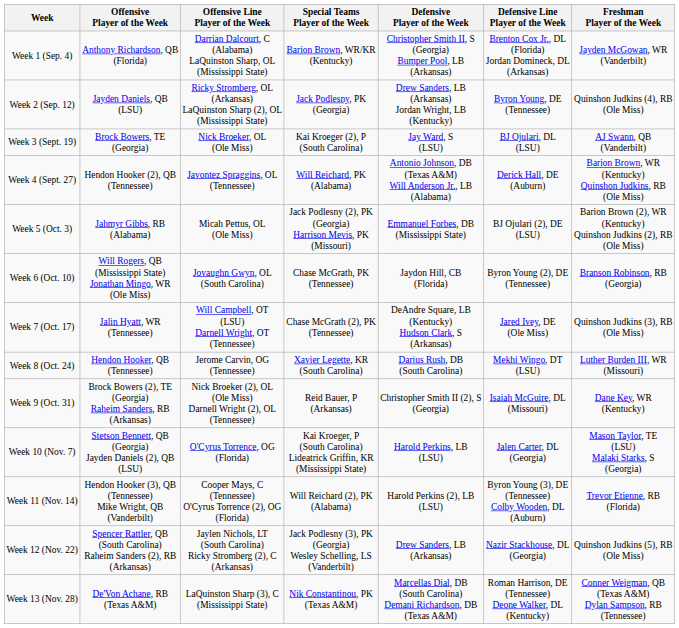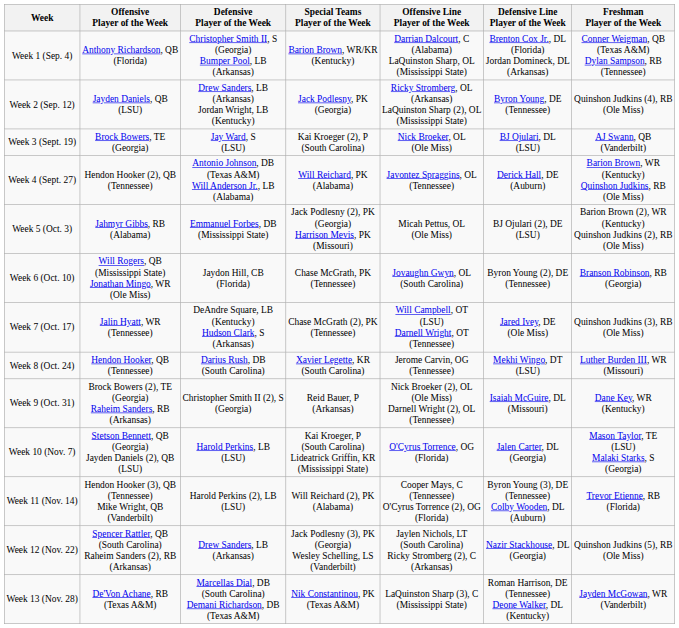 <table class="wikitable" style="font-size: 95%; text-align: center;">
 <tr>
 <th>Week</th>
 <th>Offensive<br>Player of the Week</th>
+<th>Defensive<br>Player of the Week</th>
+<th>Special Teams<br>Player of the Week</th>
 <th>Offensive Line<br>Player of the Week</th>
-<th>Special Teams<br>Player of the Week</th>
-<th>Defensive<br>Player of the Week</th>
 <th>Defensive Line<br>Player of the Week</th>
 <th>Freshman<br>Player of the Week</th>
 </tr>
 <tr>
 <td>Week 1 (Sep. 4)</td>
 <td><a href='#'>Anthony Richardson</a>, QB <br> (Florida)</td>
+<td><a href='#'>Christopher Smith II</a>, S <br> (Georgia)<br><a href='#'>Bumper Pool</a>, LB <br> (Arkansas)</td>
+<td><a href='#'>Barion Brown</a>, WR/KR <br> (Kentucky)</td>
 <td><a href='#'>Darrian Dalcourt</a>, C <br> (Alabama)<br>LaQuinston Sharp, OL <br> (Mississippi State)</td>
-<td><a href='#'>Barion Brown</a>, WR/KR <br> (Kentucky)</td>
-<td><a href='#'>Christopher Smith II</a>, S <br> (Georgia)<br><a href='#'>Bumper Pool</a>, LB <br> (Arkansas)</td>
 <td><a href='#'>Brenton Cox Jr.</a>, DL <br> (Florida)<br>Jordan Domineck, DL <br> (Arkansas)</td>
-<td><a href='#'>Jayden McGowan</a>, WR <br> (Vanderbilt)</td>
+<td><a href='#'>Conner Weigman</a>, QB<br>(Texas A&M)<br><a href='#'>Dylan Sampson</a>, RB<br>(Tennessee)</td>
 </tr>
 <tr>
 <td>Week 2 (Sep. 12)</td>
 <td><a href='#'>Jayden Daniels</a>, QB<br>(LSU)</td>
+<td><a href='#'>Drew Sanders</a>, LB <br> (Arkansas)<br>Jordan Wright, LB <br> (Kentucky)</td>
+<td><a href='#'>Jack Podlesny</a>, PK <br> (Georgia)</td>
 <td><a href='#'>Ricky Stromberg</a>, OL <br> (Arkansas)<br>LaQuinston Sharp (2), OL <br> (Mississippi State)</td>
-<td><a href='#'>Jack Podlesny</a>, PK <br> (Georgia)</td>
-<td><a href='#'>Drew Sanders</a>, LB <br> (Arkansas)<br>Jordan Wright, LB <br> (Kentucky)</td>
 <td><a href='#'>Byron Young</a>, DE <br> (Tennessee)</td>
 <td>Quinshon Judkins (4), RB<br>(Ole Miss)</td>
 </tr>
 <tr>
 <td>Week 3 (Sept. 19) </td>
 <td><a href='#'>Brock Bowers</a>, TE <br> (Georgia)</td>
+<td><a href='#'>Jay Ward</a>, S <br> (LSU)</td>
+<td>Kai Kroeger (2), P<br>(South Carolina)</td>
 <td><a href='#'>Nick Broeker</a>, OL <br> (Ole Miss)</td>
-<td>Kai Kroeger (2), P<br>(South Carolina)</td>
-<td><a href='#'>Jay Ward</a>, S <br> (LSU)</td>
 <td><a href='#'>BJ Ojulari</a>, DL <br> (LSU)</td>
 <td><a href='#'>AJ Swann</a>, QB <br> (Vanderbilt)</td>
 </tr>
 <tr>
 <td>Week 4 (Sept. 27) </td>
 <td>Hendon Hooker (2), QB <br> (Tennessee)</td>
+<td><a href='#'>Antonio Johnson</a>, DB <br> (Texas A&M)<br><a href='#'>Will Anderson Jr.</a>, LB <br> (Alabama)</td>
+<td><a href='#'>Will Reichard</a>, PK <br> (Alabama)</td>
 <td><a href='#'>Javontez Spraggins</a>, OL <br> (Tennessee)</td>
-<td><a href='#'>Will Reichard</a>, PK <br> (Alabama)</td>
-<td><a href='#'>Antonio Johnson</a>, DB <br> (Texas A&M)<br><a href='#'>Will Anderson Jr.</a>, LB <br> (Alabama)</td>
 <td><a href='#'>Derick Hall</a>, DE <br> (Auburn)</td>
 <td><a href='#'>Barion Brown</a>, WR <br> (Kentucky)<br><a href='#'>Quinshon Judkins</a>, RB <br> (Ole Miss)</td>
 </tr>
 <tr>
 <td>Week 5 (Oct. 3) </td>
 <td><a href='#'>Jahmyr Gibbs</a>, RB <br> (Alabama)</td>
+<td><a href='#'>Emmanuel Forbes</a>, DB <br> (Mississippi State)</td>
+<td>Jack Podlesny (2), PK <br> (Georgia)<br><a href='#'>Harrison Mevis</a>, PK <br> (Missouri)</td>
 <td>Micah Pettus, OL <br> (Ole Miss)</td>
-<td>Jack Podlesny (2), PK <br> (Georgia)<br><a href='#'>Harrison Mevis</a>, PK <br> (Missouri)</td>
-<td><a href='#'>Emmanuel Forbes</a>, DB <br> (Mississippi State)</td>
 <td>BJ Ojulari (2), DE <br> (LSU)</td>
 <td>Barion Brown (2), WR <br> (Kentucky)<br>Quinshon Judkins (2), RB <br> (Ole Miss)</td>
 </tr>
 <tr>
 <td>Week 6 (Oct. 10) </td>
 <td><a href='#'>Will Rogers</a>, QB <br> (Mississippi State)<br><a href='#'>Jonathan Mingo</a>, WR <br> (Ole Miss)</td>
+<td>Jaydon Hill, CB <br> (Florida)</td>
+<td>Chase McGrath, PK <br> (Tennessee)</td>
 <td><a href='#'>Jovaughn Gwyn</a>, OL <br> (South Carolina)</td>
-<td>Chase McGrath, PK <br> (Tennessee)</td>
-<td>Jaydon Hill, CB <br> (Florida)</td>
 <td>Byron Young (2), DE <br> (Tennessee)</td>
 <td><a href='#'>Branson Robinson</a>, RB <br> (Georgia)</td>
 </tr>
 <tr>
 <td>Week 7 (Oct. 17) </td>
 <td><a href='#'>Jalin Hyatt</a>, WR <br> (Tennessee)</td>
+<td>DeAndre Square, LB <br> (Kentucky)<br><a href='#'>Hudson Clark</a>, S <br> (Arkansas)</td>
+<td>Chase McGrath (2), PK <br> (Tennessee)</td>
 <td><a href='#'>Will Campbell</a>, OT <br> (LSU)<br><a href='#'>Darnell Wright</a>, OT <br> (Tennessee)</td>
-<td>Chase McGrath (2), PK <br> (Tennessee)</td>
-<td>DeAndre Square, LB <br> (Kentucky)<br><a href='#'>Hudson Clark</a>, S <br> (Arkansas)</td>
 <td><a href='#'>Jared Ivey</a>, DE <br> (Ole Miss)</td>
 <td>Quinshon Judkins (3), RB <br> (Ole Miss)</td>
 </tr>
 <tr>
 <td>Week 8 (Oct. 24)<br></td>
 <td><a href='#'>Hendon Hooker</a>, QB <br> (Tennessee)</td>
+<td><a href='#'>Darius Rush</a>, DB<br>(South Carolina)</td>
+<td><a href='#'>Xavier Legette</a>, KR<br>(South Carolina)</td>
 <td>Jerome Carvin, OG<br>(Tennessee)</td>
-<td><a href='#'>Xavier Legette</a>, KR<br>(South Carolina)</td>
-<td><a href='#'>Darius Rush</a>, DB<br>(South Carolina)</td>
 <td><a href='#'>Mekhi Wingo</a>, DT<br>(LSU)</td>
 <td><a href='#'>Luther Burden III</a>, WR<br>(Missouri)</td>
 </tr>
 <tr>
 <td>Week 9 (Oct. 31)<br></td>
 <td>Brock Bowers (2), TE<br>(Georgia)<br><a href='#'>Raheim Sanders</a>, RB<br>(Arkansas)</td>
+<td>Christopher Smith II (2), S<br>(Georgia)</td>
+<td>Reid Bauer, P<br>(Arkansas)</td>
 <td>Nick Broeker (2), OL<br>(Ole Miss)<br>Darnell Wright (2), OL<br>(Tennessee)</td>
-<td>Reid Bauer, P<br>(Arkansas)</td>
-<td>Christopher Smith II (2), S<br>(Georgia)</td>
 <td><a href='#'>Isaiah McGuire</a>, DL<br>(Missouri)</td>
 <td><a href='#'>Dane Key</a>, WR <br> (Kentucky)</td>
 </tr>
 <tr>
 <td>Week 10 (Nov. 7)<br></td>
 <td><a href='#'>Stetson Bennett</a>, QB<br>(Georgia)<br>Jayden Daniels (2), QB<br>(LSU)</td>
+<td><a href='#'>Harold Perkins</a>, LB<br>(LSU)</td>
+<td>Kai Kroeger, P<br>(South Carolina)<br>Lideatrick Griffin, KR<br>(Mississippi State)</td>
 <td><a href='#'>O'Cyrus Torrence</a>, OG<br>(Florida)</td>
-<td>Kai Kroeger, P<br>(South Carolina)<br>Lideatrick Griffin, KR<br>(Mississippi State)</td>
-<td><a href='#'>Harold Perkins</a>, LB<br>(LSU)</td>
 <td><a href='#'>Jalen Carter</a>, DL<br>(Georgia)</td>
 <td><a href='#'>Mason Taylor</a>, TE<br>(LSU)<br><a href='#'>Malaki Starks</a>, S<br>(Georgia)</td>
 </tr>
 <tr>
 <td>Week 11 (Nov. 14)<br></td>
 <td>Hendon Hooker (3), QB<br>(Tennessee)<br>Mike Wright, QB<br>(Vanderbilt)</td>
+<td>Harold Perkins (2), LB<br>(LSU)</td>
+<td>Will Reichard (2), PK<br>(Alabama)</td>
 <td>Cooper Mays, C<br>(Tennessee)<br>O'Cyrus Torrence (2), OG<br>(Florida)</td>
-<td>Will Reichard (2), PK<br>(Alabama)</td>
-<td>Harold Perkins (2), LB<br>(LSU)</td>
 <td>Byron Young (3), DE <br> (Tennessee)<br><a href='#'>Colby Wooden</a>, DL<br>(Auburn)</td>
 <td><a href='#'>Trevor Etienne</a>, RB<br>(Florida)</td>
 </tr>
 <tr>
 <td>Week 12 (Nov. 22)<br></td>
 <td><a href='#'>Spencer Rattler</a>, QB<br>(South Carolina)<br>Raheim Sanders (2), RB<br>(Arkansas)</td>
+<td><a href='#'>Drew Sanders</a>, LB<br>(Arkansas)</td>
+<td>Jack Podlesny (3), PK<br>(Georgia)<br>Wesley Schelling, LS<br>(Vanderbilt)</td>
 <td>Jaylen Nichols, LT<br>(South Carolina)<br>Ricky Stromberg (2), C<br>(Arkansas)</td>
-<td>Jack Podlesny (3), PK<br>(Georgia)<br>Wesley Schelling, LS<br>(Vanderbilt)</td>
-<td><a href='#'>Drew Sanders</a>, LB<br>(Arkansas)</td>
 <td><a href='#'>Nazir Stackhouse</a>, DL<br>(Georgia)</td>
 <td>Quinshon Judkins (5), RB<br>(Ole Miss)</td>
 </tr>
 <tr>
 <td>Week 13 (Nov. 28)<br></td>
 <td><a href='#'>De'Von Achane</a>, RB<br>(Texas A&M)</td>
+<td><a href='#'>Marcellas Dial</a>, DB<br>(South Carolina)<br><a href='#'>Demani Richardson</a>, DB<br>(Texas A&M)</td>
+<td><a href='#'>Nik Constantinou</a>, PK <br> (Texas A&M)</td>
 <td>LaQuinston Sharp (3), C<br>(Mississippi State)</td>
-<td><a href='#'>Nik Constantinou</a>, PK <br> (Texas A&M)</td>
-<td><a href='#'>Marcellas Dial</a>, DB<br>(South Carolina)<br><a href='#'>Demani Richardson</a>, DB<br>(Texas A&M)</td>
 <td>Roman Harrison, DE<br>(Tennessee)<br><a href='#'>Deone Walker</a>, DL<br>(Kentucky)</td>
-<td><a href='#'>Conner Weigman</a>, QB<br>(Texas A&M)<br><a href='#'>Dylan Sampson</a>, RB<br>(Tennessee)</td>
+<td><a href='#'>Jayden McGowan</a>, WR <br> (Vanderbilt)</td>
 </tr>
 </table>
